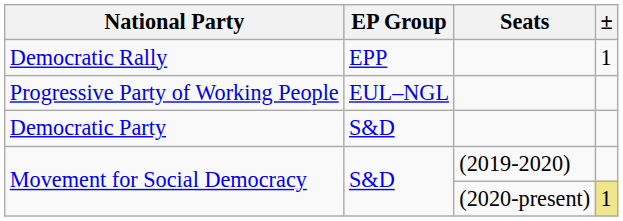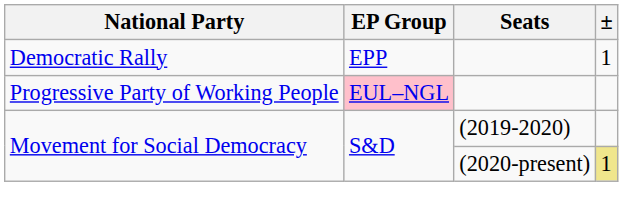 <table class="wikitable sortable">
 <tr>
 <th>National Party</th>
 <th>EP Group</th>
 <th>Seats</th>
 <th>±</th>
 </tr>
 <tr>
 <td> <a href='#'>Democratic Rally</a></td>
 <td> <a href='#'>EPP</a></td>
 <td></td>
 <td> 1</td>
 </tr>
 <tr>
 <td> <a href='#'>Progressive Party of Working People</a></td>
-<td> <a href='#'>EUL–NGL</a></td>
-<td></td>
-<td></td>
-</tr>
-<tr>
-<td> <a href='#'>Democratic Party</a></td>
-<td> <a href='#'>S&D</a></td>
+<td style="background: pink;"> <a href='#'>EUL–NGL</a></td>
 <td></td>
 <td></td>
 </tr>
 <tr>
 <td rowspan="2"> <a href='#'>Movement for Social Democracy</a></td>
 <td rowspan="2"> <a href='#'>S&D</a></td>
 <td>(2019-2020)</td>
 <td></td>
 </tr>
 <tr>
 <td>(2020-present)</td>
 <td style="background: khaki;"> 1</td>
 </tr>
 </table>
